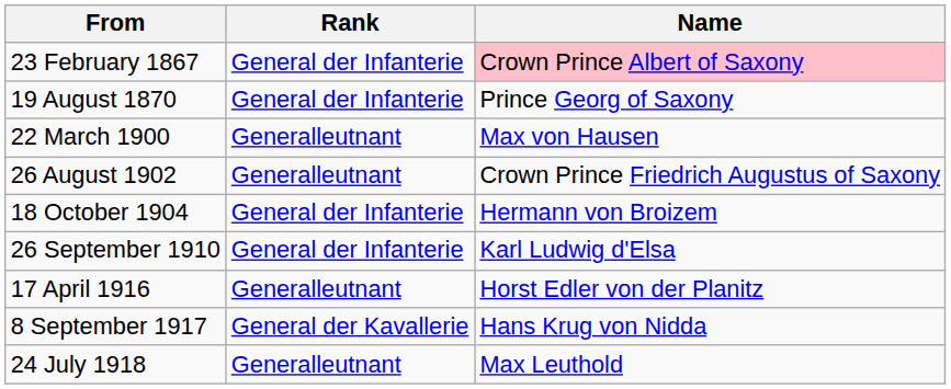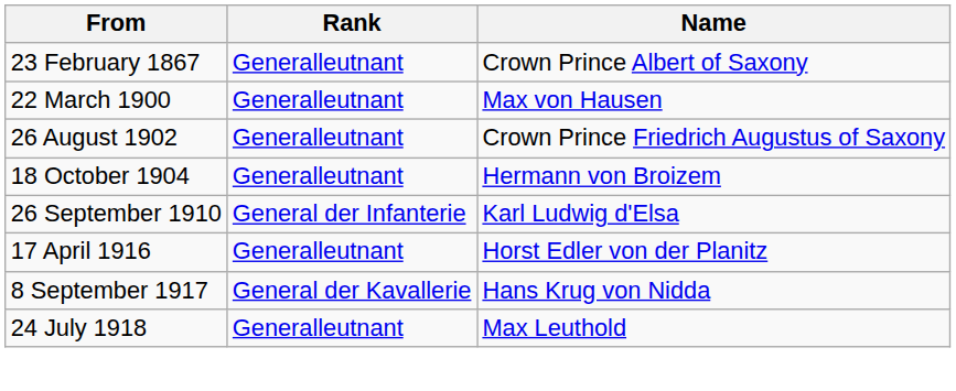 <table class="wikitable">
 <tr>
 <th>From</th>
 <th>Rank</th>
 <th>Name</th>
 </tr>
 <tr>
 <td>23 February 1867</td>
-<td><a href='#'>General der Infanterie</a></td>
-<td style="background: pink;">Crown Prince <a href='#'>Albert of Saxony</a></td>
-</tr>
-<tr>
-<td>19 August 1870</td>
-<td><a href='#'>General der Infanterie</a></td>
-<td>Prince <a href='#'>Georg of Saxony</a></td>
+<td><a href='#'>Generalleutnant</a></td>
+<td>Crown Prince <a href='#'>Albert of Saxony</a></td>
 </tr>
 <tr>
 <td>22 March 1900</td>
 <td><a href='#'>Generalleutnant</a></td>
 <td><a href='#'>Max von Hausen</a></td>
 </tr>
 <tr>
 <td>26 August 1902</td>
 <td><a href='#'>Generalleutnant</a></td>
 <td>Crown Prince <a href='#'>Friedrich Augustus of Saxony</a></td>
 </tr>
 <tr>
 <td>18 October 1904</td>
-<td><a href='#'>General der Infanterie</a></td>
+<td><a href='#'>Generalleutnant</a></td>
 <td><a href='#'>Hermann von Broizem</a></td>
 </tr>
 <tr>
 <td>26 September 1910</td>
 <td><a href='#'>General der Infanterie</a></td>
 <td><a href='#'>Karl Ludwig d'Elsa</a></td>
 </tr>
 <tr>
 <td>17 April 1916</td>
 <td><a href='#'>Generalleutnant</a></td>
 <td><a href='#'>Horst Edler von der Planitz</a></td>
 </tr>
 <tr>
 <td>8 September 1917</td>
 <td><a href='#'>General der Kavallerie</a></td>
 <td><a href='#'>Hans Krug von Nidda</a></td>
 </tr>
 <tr>
 <td>24 July 1918</td>
 <td><a href='#'>Generalleutnant</a></td>
 <td><a href='#'>Max Leuthold</a></td>
 </tr>
 </table>
